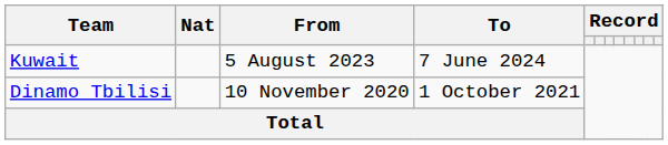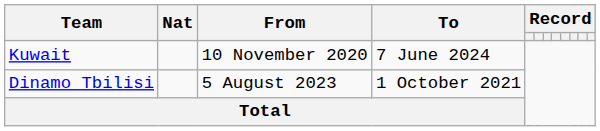 <table class="wikitable" style="text-align: center">
 <tr>
 <th rowspan="2">Team</th>
 <th rowspan="2">Nat</th>
 <th rowspan="2">From</th>
 <th rowspan="2">To</th>
 <th colspan="8">Record</th>
 </tr>
 <tr>
 <th></th>
 <th></th>
 <th></th>
 <th></th>
 <th></th>
 <th></th>
 <th></th>
 <th></th>
 </tr>
 <tr>
 <td align=left><a href='#'>Kuwait</a></td>
 <td></td>
-<td align=left>5 August 2023</td>
+<td align=left>10 November 2020</td>
 <td align=left>7 June 2024<br></td>
 </tr>
 <tr>
 <td align=left><a href='#'>Dinamo Tbilisi</a></td>
 <td></td>
-<td align=left>10 November 2020</td>
+<td align=left>5 August 2023</td>
 <td align=left>1 October 2021<br></td>
 </tr>
 <tr>
 <th colspan="4">Total<br></th>
 </tr>
 </table>
